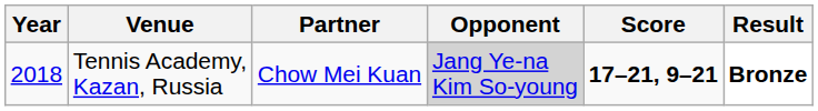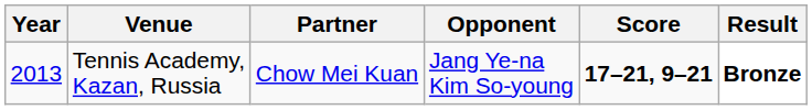 <table class="sortable wikitable" style="font-size: 90%;">
 <tr>
 <th>Year</th>
 <th>Venue</th>
 <th>Partner</th>
 <th>Opponent</th>
 <th>Score</th>
 <th>Result</th>
 </tr>
 <tr>
-<td align="center"><a href='#'>2018</a></td>
+<td align="center"><a href='#'>2013</a></td>
 <td align="left">Tennis Academy,<br><a href='#'>Kazan</a>, Russia</td>
 <td align="left"> <a href='#'>Chow Mei Kuan</a></td>
-<td align="left" style="background: lightgrey;"> <a href='#'>Jang Ye-na</a><br> <a href='#'>Kim So-young</a></td>
+<td align="left"> <a href='#'>Jang Ye-na</a><br> <a href='#'>Kim So-young</a></td>
 <td align="left"><strong>17–21, 9–21</strong></td>
 <td style="text-align:left; background:white"> <strong>Bronze</strong></td>
 </tr>
 </table>
